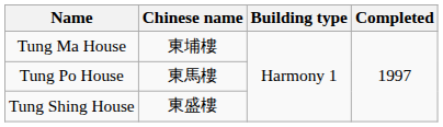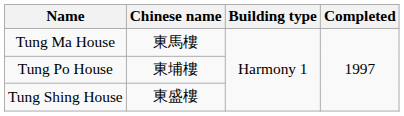 <table class="wikitable" style="text-align: center">
 <tr>
 <th>Name</th>
 <th>Chinese name</th>
 <th>Building type</th>
 <th>Completed</th>
 </tr>
 <tr>
 <td>Tung Ma House</td>
-<td>東埔樓</td>
+<td>東馬樓</td>
 <td rowspan="3">Harmony 1</td>
 <td rowspan="3">1997</td>
 </tr>
 <tr>
 <td>Tung Po House</td>
-<td>東馬樓</td>
+<td>東埔樓</td>
 </tr>
 <tr>
 <td>Tung Shing House</td>
 <td>東盛樓</td>
 </tr>
 </table>
